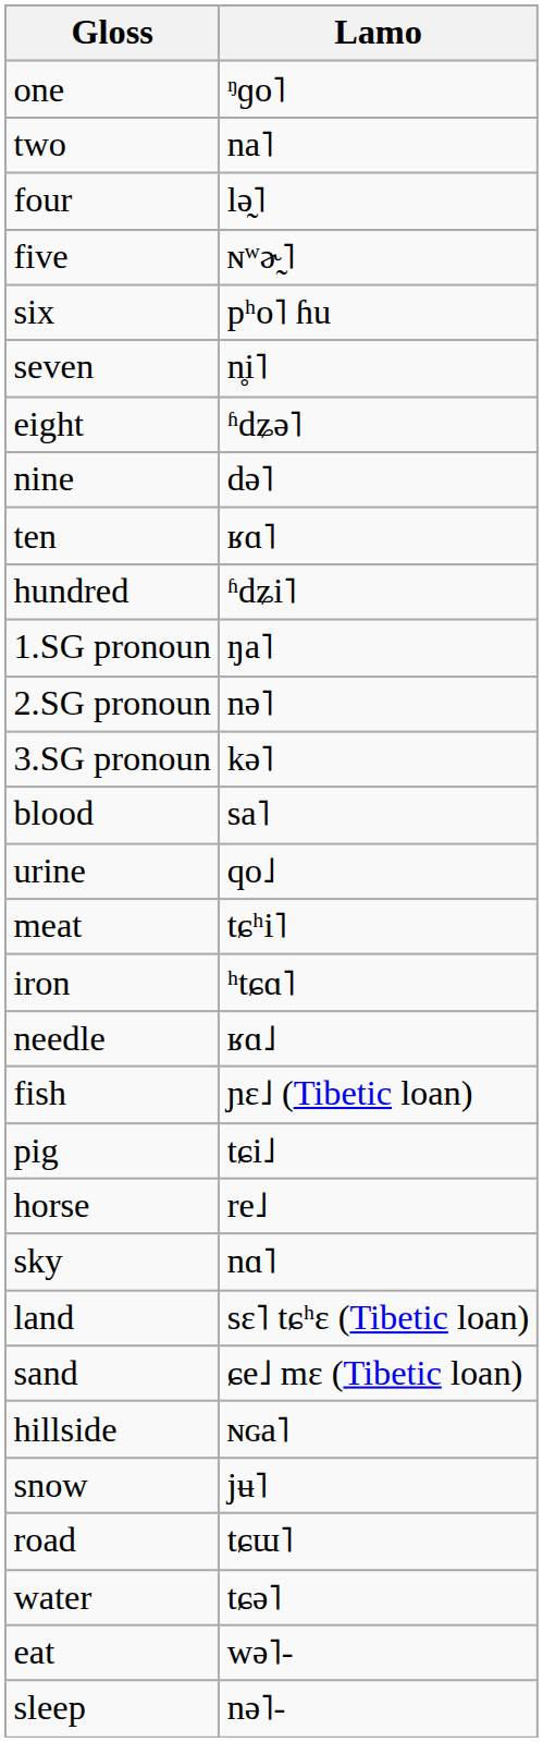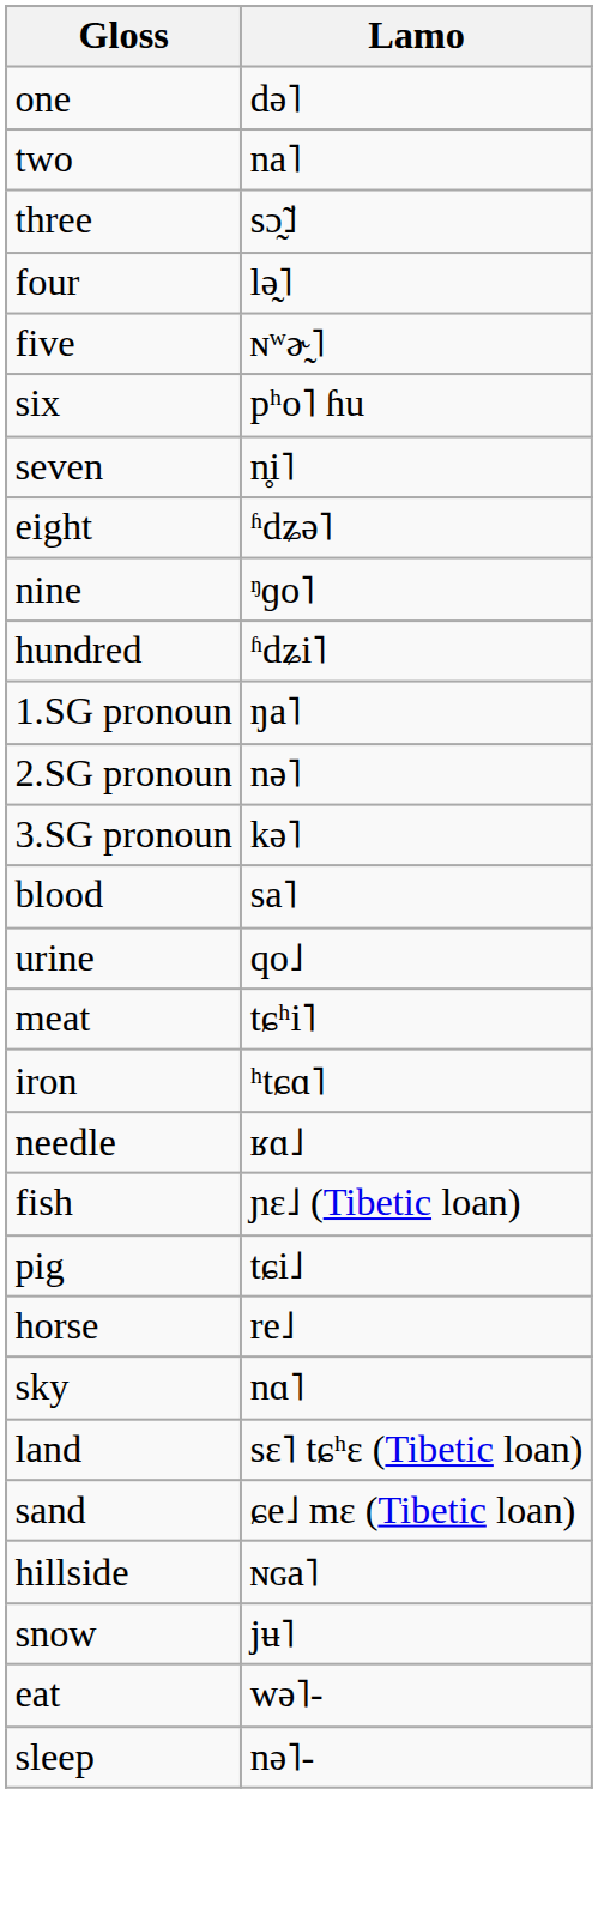 <table class="wikitable" sortable">
 <tr>
 <th>Gloss</th>
 <th>Lamo</th>
 </tr>
 <tr>
 <td>one</td>
-<td>ᵑɡo˥</td>
+<td>də˥</td>
 </tr>
 <tr>
 <td>two</td>
 <td>na˥</td>
+</tr>
+<tr>
+<td>three</td>
+<td>sɔ̰̃˩</td>
 </tr>
 <tr>
 <td>four</td>
 <td>lə̰˥</td>
 </tr>
 <tr>
 <td>five</td>
 <td>ɴʷɚ̰˥</td>
 </tr>
 <tr>
 <td>six</td>
 <td>pʰo˥ ɦu</td>
 </tr>
 <tr>
 <td>seven</td>
 <td>n̥i˥</td>
 </tr>
 <tr>
 <td>eight</td>
 <td>ʱdʑə˥</td>
 </tr>
 <tr>
 <td>nine</td>
-<td>də˥</td>
-</tr>
-<tr>
-<td>ten</td>
-<td>ʁɑ˥</td>
+<td>ᵑɡo˥</td>
 </tr>
 <tr>
 <td>hundred</td>
 <td>ʱdʑi˥</td>
 </tr>
 <tr>
 <td>1.SG pronoun</td>
 <td>ŋa˥</td>
 </tr>
 <tr>
 <td>2.SG pronoun</td>
 <td>nə˥</td>
 </tr>
 <tr>
 <td>3.SG pronoun</td>
 <td>kə˥</td>
 </tr>
 <tr>
 <td>blood</td>
 <td>sa˥</td>
 </tr>
 <tr>
 <td>urine</td>
 <td>qo˩</td>
 </tr>
 <tr>
 <td>meat</td>
 <td>tɕʰi˥</td>
 </tr>
 <tr>
 <td>iron</td>
 <td>ʰtɕɑ˥</td>
 </tr>
 <tr>
 <td>needle</td>
 <td>ʁɑ˩</td>
 </tr>
 <tr>
 <td>fish</td>
 <td>ɲɛ˩ (<a href='#'>Tibetic</a> loan)</td>
 </tr>
 <tr>
 <td>pig</td>
 <td>tɕi˩</td>
 </tr>
 <tr>
 <td>horse</td>
 <td>re˩</td>
 </tr>
 <tr>
 <td>sky</td>
 <td>nɑ˥</td>
 </tr>
 <tr>
 <td>land</td>
 <td>sɛ˥ tɕʰɛ (<a href='#'>Tibetic</a> loan)</td>
 </tr>
 <tr>
 <td>sand</td>
 <td>ɕe˩ mɛ (<a href='#'>Tibetic</a> loan)</td>
 </tr>
 <tr>
 <td>hillside</td>
 <td>ɴɢa˥</td>
 </tr>
 <tr>
 <td>snow</td>
 <td>jʉ˥</td>
 </tr>
 <tr>
-<td>road</td>
-<td>tɕɯ˥</td>
-</tr>
-<tr>
-<td>water</td>
-<td>tɕə˥</td>
-</tr>
-<tr>
 <td>eat</td>
 <td>wə˥-</td>
 </tr>
 <tr>
 <td>sleep</td>
 <td>nə˥-</td>
 </tr>
 </table>
